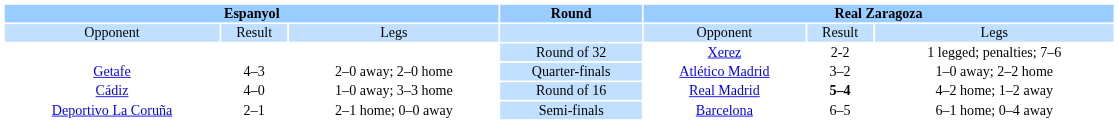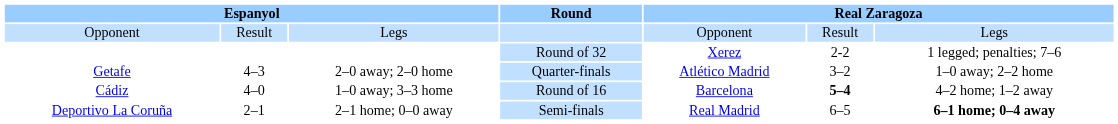 <table width="100%" style="text-align:center">
 <tr valign=top bgcolor=#99ccff>
 <th colspan=3 style="width:1*">Espanyol</th>
 <th><strong>Round</strong></th>
 <th colspan=3 style="width:1*">Real Zaragoza</th>
 </tr>
 <tr valign=top bgcolor=#c1e0ff>
 <td>Opponent</td>
 <td>Result</td>
 <td>Legs</td>
 <td bgcolor=#c1e0ff></td>
 <td>Opponent</td>
 <td>Result</td>
 <td>Legs</td>
 </tr>
 <tr>
 <td></td>
 <td></td>
 <td></td>
 <td bgcolor="#c1e0ff">Round of 32</td>
 <td><a href='#'>Xerez</a></td>
 <td>2-2</td>
 <td>1 legged; penalties; 7–6</td>
 </tr>
 <tr>
 <td><a href='#'>Getafe</a></td>
 <td>4–3</td>
 <td>2–0 away; 2–0 home</td>
 <td bgcolor="#c1e0ff">Quarter-finals</td>
 <td><a href='#'>Atlético Madrid</a></td>
 <td>3–2</td>
 <td>1–0 away; 2–2 home</td>
 </tr>
 <tr>
 <td><a href='#'>Cádiz</a></td>
 <td>4–0</td>
 <td>1–0 away; 3–3 home</td>
 <td bgcolor="#c1e0ff">Round of 16</td>
-<td><a href='#'>Real Madrid</a></td>
+<td><a href='#'>Barcelona</a></td>
 <td><strong>5–4</strong></td>
 <td>4–2 home; 1–2 away</td>
 </tr>
 <tr>
 <td><a href='#'>Deportivo La Coruña</a></td>
 <td>2–1</td>
 <td>2–1 home; 0–0 away</td>
 <td bgcolor="#c1e0ff">Semi-finals</td>
-<td><a href='#'>Barcelona</a></td>
+<td><a href='#'>Real Madrid</a></td>
 <td>6–5</td>
-<td>6–1 home; 0–4 away</td>
+<td><strong>6–1 home; 0–4 away</strong></td>
 </tr>
 </table>
